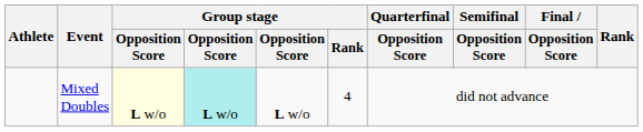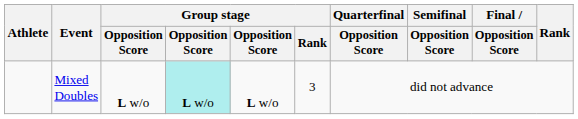 <table class="wikitable" style="font-size:90%">
 <tr>
 <th rowspan=2>Athlete</th>
 <th rowspan=2>Event</th>
 <th colspan=4>Group stage</th>
 <th>Quarterfinal</th>
 <th>Semifinal</th>
 <th>Final / </th>
 <th rowspan=2>Rank</th>
 </tr>
 <tr style="font-size:95%">
 <th>Opposition<br>Score</th>
 <th>Opposition<br>Score</th>
 <th>Opposition<br>Score</th>
 <th>Rank</th>
 <th>Opposition<br>Score</th>
 <th>Opposition<br>Score</th>
 <th>Opposition<br>Score</th>
 </tr>
 <tr align=center>
 <td align=left><br></td>
 <td align=left><a href='#'>Mixed Doubles</a></td>
-<td style="background: lightyellow;"><br><br><strong>L</strong> w/o</td>
+<td><br><br><strong>L</strong> w/o</td>
 <td style="background: paleturquoise;"><br><br><strong>L</strong> w/o</td>
 <td><br><br><strong>L</strong> w/o</td>
-<td>4</td>
+<td>3</td>
 <td colspan=4>did not advance</td>
 </tr>
 </table>
